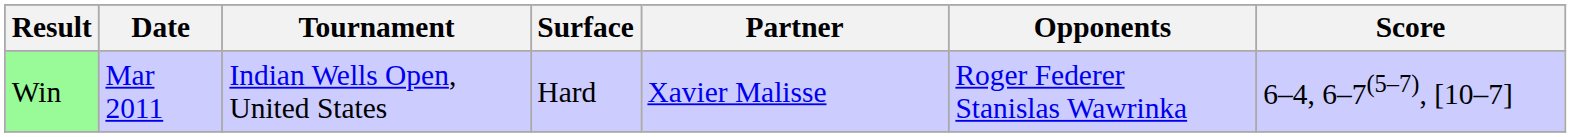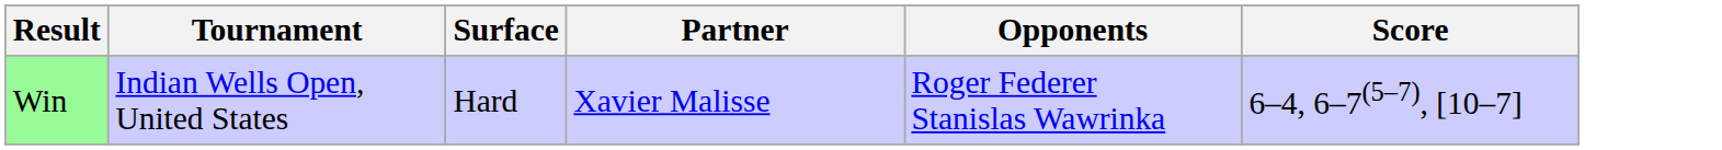 <table class=wikitable>
 <tr>
 <th style=width:40px>Result</th>
-<th style=width:60px>Date</th>
 <th style=width:160px>Tournament</th>
 <th style=width:50px>Surface</th>
 <th width=160>Partner</th>
 <th width=160>Opponents</th>
 <th width=160>Score</th>
 </tr>
 <tr style=background:#ccccff>
 <td style=background:#98fb98>Win</td>
-<td><a href='#'>Mar 2011</a></td>
 <td><a href='#'>Indian Wells Open</a>, United States</td>
 <td>Hard</td>
 <td> <a href='#'>Xavier Malisse</a></td>
 <td> <a href='#'>Roger Federer</a><br> <a href='#'>Stanislas Wawrinka</a></td>
 <td>6–4, 6–7<sup>(5–7)</sup>, [10–7]</td>
 </tr>
 </table>
